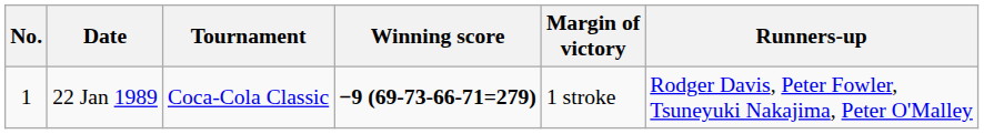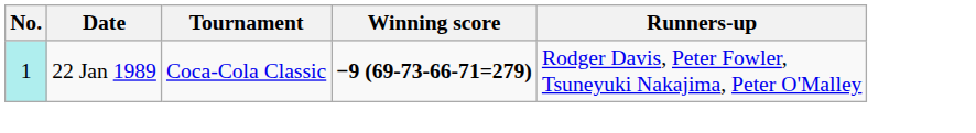 <table class="wikitable" style="font-size:95%;">
 <tr>
 <th>No.</th>
 <th>Date</th>
 <th>Tournament</th>
 <th>Winning score</th>
-<th>Margin of<br>victory</th>
 <th>Runners-up</th>
 </tr>
 <tr>
-<td align=center>1</td>
+<td align=center style="background: paleturquoise;">1</td>
 <td align=right>22 Jan <a href='#'>1989</a></td>
 <td><a href='#'>Coca-Cola Classic</a></td>
 <td><strong>−9 (69-73-66-71=279)</strong></td>
-<td>1 stroke</td>
 <td> <a href='#'>Rodger Davis</a>,  <a href='#'>Peter Fowler</a>,<br> <a href='#'>Tsuneyuki Nakajima</a>,  <a href='#'>Peter O'Malley</a></td>
 </tr>
 </table>
